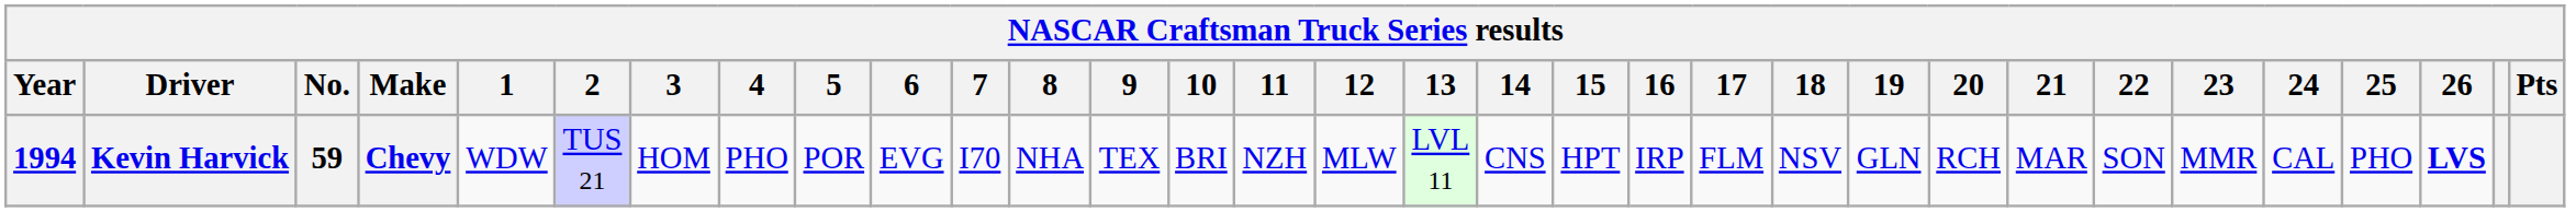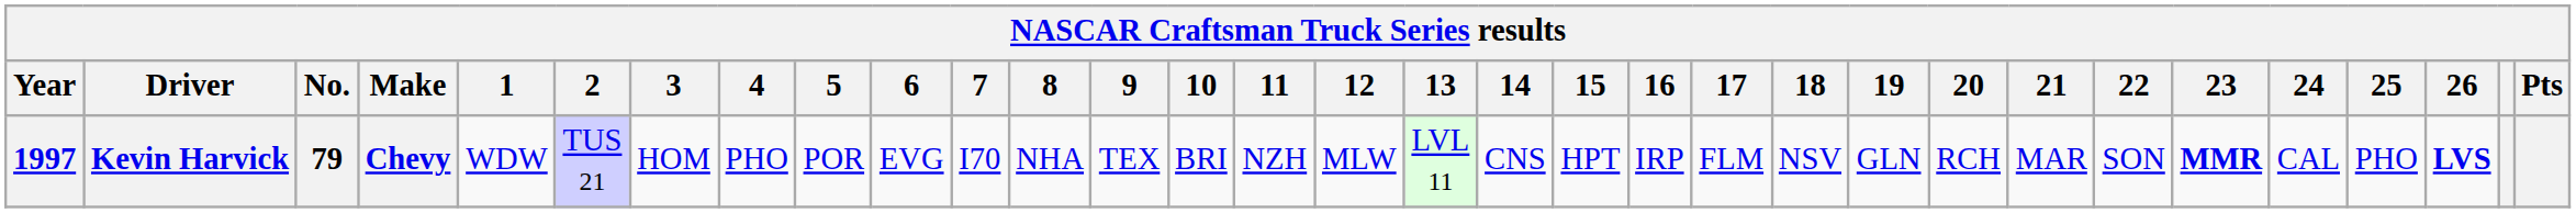 <table class="wikitable" style="text-align:center; font-size:75%">
 <tr>
 <th colspan=45><a href='#'>NASCAR Craftsman Truck Series</a> results</th>
 </tr>
 <tr>
 <th>Year</th>
 <th>Driver</th>
 <th>No.</th>
 <th>Make</th>
 <th>1</th>
 <th>2</th>
 <th>3</th>
 <th>4</th>
 <th>5</th>
 <th>6</th>
 <th>7</th>
 <th>8</th>
 <th>9</th>
 <th>10</th>
 <th>11</th>
 <th>12</th>
 <th>13</th>
 <th>14</th>
 <th>15</th>
 <th>16</th>
 <th>17</th>
 <th>18</th>
 <th>19</th>
 <th>20</th>
 <th>21</th>
 <th>22</th>
 <th>23</th>
 <th>24</th>
 <th>25</th>
 <th>26</th>
 <th></th>
 <th>Pts</th>
 </tr>
 <tr>
-<th><a href='#'>1994</a></th>
+<th><a href='#'>1997</a></th>
 <th><a href='#'>Kevin Harvick</a></th>
-<th>59</th>
+<th>79</th>
 <th><a href='#'>Chevy</a></th>
 <td><a href='#'>WDW</a></td>
 <td style="background:#CFCFFF;"><a href='#'>TUS</a><br><small>21</small></td>
 <td><a href='#'>HOM</a></td>
 <td><a href='#'>PHO</a></td>
 <td><a href='#'>POR</a></td>
 <td><a href='#'>EVG</a></td>
 <td><a href='#'>I70</a></td>
 <td><a href='#'>NHA</a></td>
 <td><a href='#'>TEX</a></td>
 <td><a href='#'>BRI</a></td>
 <td><a href='#'>NZH</a></td>
 <td><a href='#'>MLW</a></td>
 <td style="background:#DFFFDF;"><a href='#'>LVL</a><br><small>11</small></td>
 <td><a href='#'>CNS</a></td>
 <td><a href='#'>HPT</a></td>
 <td><a href='#'>IRP</a></td>
 <td><a href='#'>FLM</a></td>
 <td><a href='#'>NSV</a></td>
 <td><a href='#'>GLN</a></td>
 <td><a href='#'>RCH</a></td>
 <td><a href='#'>MAR</a></td>
 <td><a href='#'>SON</a></td>
-<td><a href='#'>MMR</a></td>
+<td><strong><a href='#'>MMR</a></strong></td>
 <td><a href='#'>CAL</a></td>
 <td><a href='#'>PHO</a></td>
 <td><strong><a href='#'>LVS</a></strong></td>
 <th></th>
 <th></th>
 </tr>
 </table>
